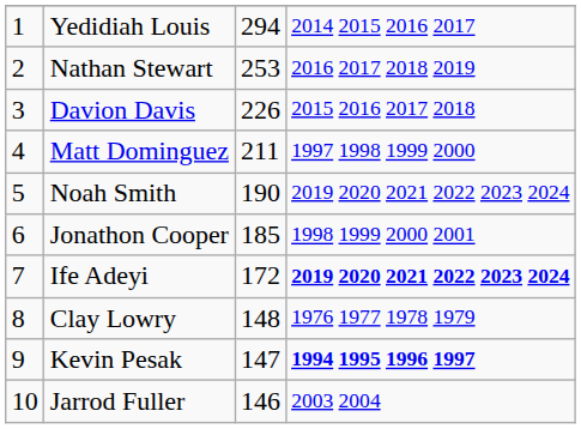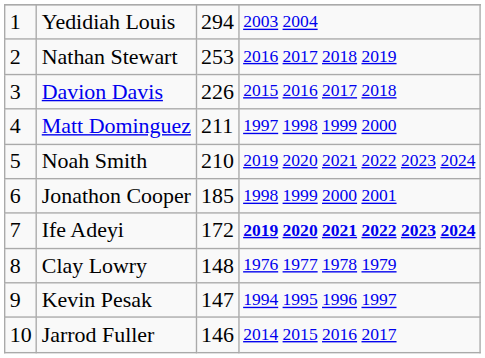 <table class="wikitable">
 <tr>
 </tr>
 <tr>
 <td>1</td>
 <td>Yedidiah Louis</td>
 <td>294</td>
-<td style="font-size:80%;"><a href='#'>2014</a> <a href='#'>2015</a> <a href='#'>2016</a> <a href='#'>2017</a></td>
+<td style="font-size:80%;"><a href='#'>2003</a> <a href='#'>2004</a></td>
 </tr>
 <tr>
 <td>2</td>
 <td>Nathan Stewart</td>
 <td>253</td>
 <td style="font-size:80%;"><a href='#'>2016</a> <a href='#'>2017</a> <a href='#'>2018</a> <a href='#'>2019</a></td>
 </tr>
 <tr>
 <td>3</td>
 <td><a href='#'>Davion Davis</a></td>
 <td>226</td>
 <td style="font-size:80%;"><a href='#'>2015</a> <a href='#'>2016</a> <a href='#'>2017</a> <a href='#'>2018</a></td>
 </tr>
 <tr>
 <td>4</td>
 <td><a href='#'>Matt Dominguez</a></td>
 <td>211</td>
 <td style="font-size:80%;"><a href='#'>1997</a> <a href='#'>1998</a> <a href='#'>1999</a> <a href='#'>2000</a></td>
 </tr>
 <tr>
 <td>5</td>
 <td>Noah Smith</td>
-<td>190</td>
+<td>210</td>
 <td style="font-size:80%;"><a href='#'>2019</a> <a href='#'>2020</a> <a href='#'>2021</a> <a href='#'>2022</a> <a href='#'>2023</a> <a href='#'>2024</a></td>
 </tr>
 <tr>
 <td>6</td>
 <td>Jonathon Cooper</td>
 <td>185</td>
 <td style="font-size:80%;"><a href='#'>1998</a> <a href='#'>1999</a> <a href='#'>2000</a> <a href='#'>2001</a></td>
 </tr>
 <tr>
 <td>7</td>
 <td>Ife Adeyi</td>
 <td>172</td>
 <td style="font-size:80%;"><strong><a href='#'>2019</a> <a href='#'>2020</a> <a href='#'>2021</a> <a href='#'>2022</a> <a href='#'>2023</a> <a href='#'>2024</a></strong></td>
 </tr>
 <tr>
 <td>8</td>
 <td>Clay Lowry</td>
 <td>148</td>
 <td style="font-size:80%;"><a href='#'>1976</a> <a href='#'>1977</a> <a href='#'>1978</a> <a href='#'>1979</a></td>
 </tr>
 <tr>
 <td>9</td>
 <td>Kevin Pesak</td>
 <td>147</td>
-<td style="font-size:80%;"><strong><a href='#'>1994</a> <a href='#'>1995</a> <a href='#'>1996</a> <a href='#'>1997</a></strong></td>
+<td style="font-size:80%;"><a href='#'>1994</a> <a href='#'>1995</a> <a href='#'>1996</a> <a href='#'>1997</a></td>
 </tr>
 <tr>
 <td>10</td>
 <td>Jarrod Fuller</td>
 <td>146</td>
-<td style="font-size:80%;"><a href='#'>2003</a> <a href='#'>2004</a></td>
+<td style="font-size:80%;"><a href='#'>2014</a> <a href='#'>2015</a> <a href='#'>2016</a> <a href='#'>2017</a></td>
 </tr>
 </table>
